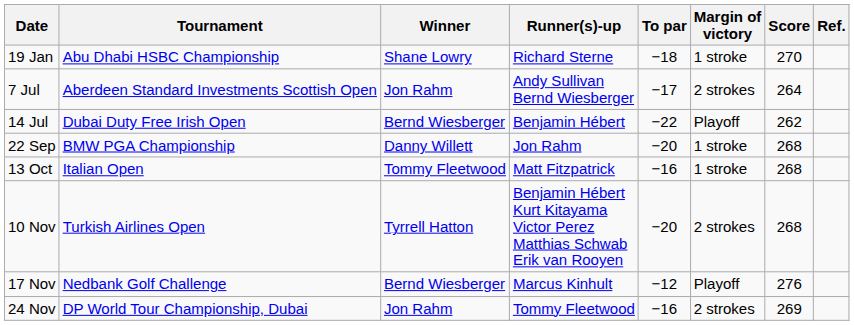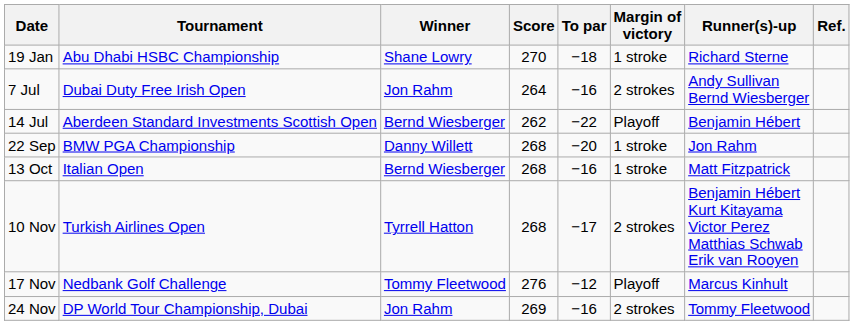 <table class=wikitable style="font-size:95%">
 <tr>
 <th>Date</th>
 <th>Tournament</th>
 <th>Winner</th>
-<th>Runner(s)-up</th>
+<th>Score</th>
 <th>To par</th>
 <th>Margin of<br>victory</th>
-<th>Score</th>
+<th>Runner(s)-up</th>
 <th>Ref.</th>
 </tr>
 <tr>
 <td>19 Jan</td>
 <td><a href='#'>Abu Dhabi HSBC Championship</a></td>
 <td> <a href='#'>Shane Lowry</a></td>
-<td> <a href='#'>Richard Sterne</a></td>
+<td align=center>270</td>
 <td align=center>−18</td>
 <td>1 stroke</td>
-<td align=center>270</td>
+<td> <a href='#'>Richard Sterne</a></td>
 <td></td>
 </tr>
 <tr>
 <td>7 Jul</td>
-<td><a href='#'>Aberdeen Standard Investments Scottish Open</a></td>
+<td><a href='#'>Dubai Duty Free Irish Open</a></td>
 <td> <a href='#'>Jon Rahm</a></td>
+<td align=center>264</td>
+<td align=center>−16</td>
+<td>2 strokes</td>
 <td> <a href='#'>Andy Sullivan</a><br> <a href='#'>Bernd Wiesberger</a></td>
-<td align=center>−17</td>
-<td>2 strokes</td>
-<td align=center>264</td>
 <td></td>
 </tr>
 <tr>
 <td>14 Jul</td>
-<td><a href='#'>Dubai Duty Free Irish Open</a></td>
+<td><a href='#'>Aberdeen Standard Investments Scottish Open</a></td>
 <td> <a href='#'>Bernd Wiesberger</a></td>
-<td> <a href='#'>Benjamin Hébert</a></td>
+<td align=center>262</td>
 <td align=center>−22</td>
 <td>Playoff</td>
-<td align=center>262</td>
+<td> <a href='#'>Benjamin Hébert</a></td>
 <td></td>
 </tr>
 <tr>
 <td>22 Sep</td>
 <td><a href='#'>BMW PGA Championship</a></td>
 <td> <a href='#'>Danny Willett</a></td>
-<td> <a href='#'>Jon Rahm</a></td>
+<td align=center>268</td>
 <td align=center>−20</td>
 <td>1 stroke</td>
-<td align=center>268</td>
+<td> <a href='#'>Jon Rahm</a></td>
 <td></td>
 </tr>
 <tr>
 <td>13 Oct</td>
 <td><a href='#'>Italian Open</a></td>
-<td> <a href='#'>Tommy Fleetwood</a></td>
-<td> <a href='#'>Matt Fitzpatrick</a></td>
+<td> <a href='#'>Bernd Wiesberger</a></td>
+<td align=center>268</td>
 <td align=center>−16</td>
 <td>1 stroke</td>
-<td align=center>268</td>
+<td> <a href='#'>Matt Fitzpatrick</a></td>
 <td></td>
 </tr>
 <tr>
 <td>10 Nov</td>
 <td><a href='#'>Turkish Airlines Open</a></td>
 <td> <a href='#'>Tyrrell Hatton</a></td>
+<td align=center>268</td>
+<td align=center>−17</td>
+<td>2 strokes</td>
 <td> <a href='#'>Benjamin Hébert</a><br> <a href='#'>Kurt Kitayama</a><br> <a href='#'>Victor Perez</a><br> <a href='#'>Matthias Schwab</a><br> <a href='#'>Erik van Rooyen</a></td>
-<td align=center>−20</td>
-<td>2 strokes</td>
-<td align=center>268</td>
 <td></td>
 </tr>
 <tr>
 <td>17 Nov</td>
 <td><a href='#'>Nedbank Golf Challenge</a></td>
-<td> <a href='#'>Bernd Wiesberger</a></td>
-<td> <a href='#'>Marcus Kinhult</a></td>
+<td> <a href='#'>Tommy Fleetwood</a></td>
+<td align=center>276</td>
 <td align=center>−12</td>
 <td>Playoff</td>
-<td align=center>276</td>
+<td> <a href='#'>Marcus Kinhult</a></td>
 <td></td>
 </tr>
 <tr>
 <td>24 Nov</td>
 <td><a href='#'>DP World Tour Championship, Dubai</a></td>
 <td> <a href='#'>Jon Rahm</a></td>
-<td> <a href='#'>Tommy Fleetwood</a></td>
+<td align=center>269</td>
 <td align=center>−16</td>
 <td>2 strokes</td>
-<td align=center>269</td>
+<td> <a href='#'>Tommy Fleetwood</a></td>
 <td></td>
 </tr>
 </table>
